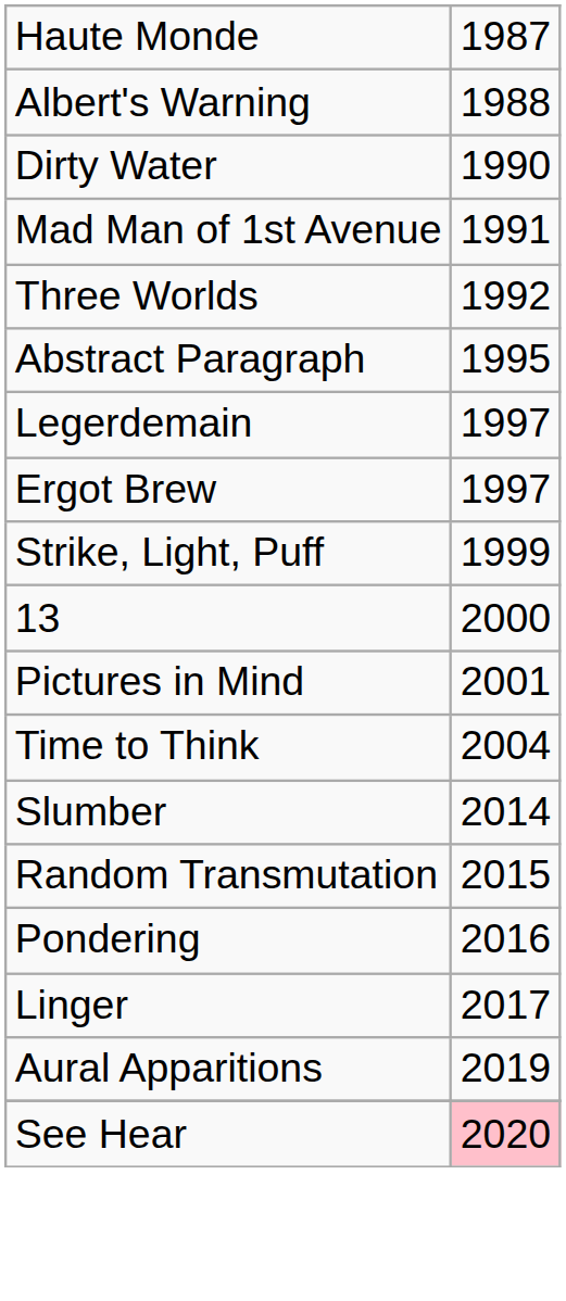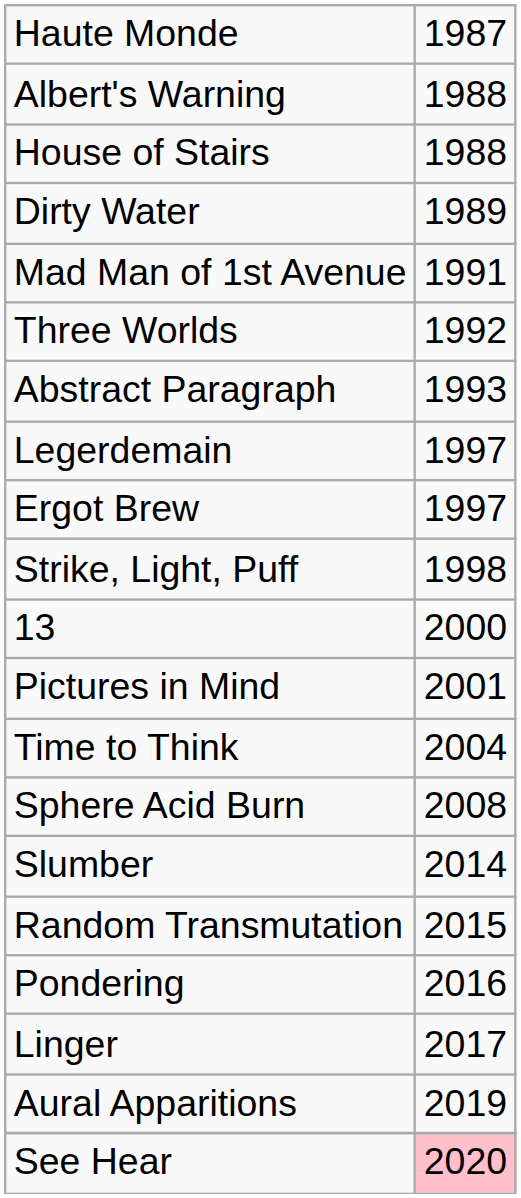 <table class="wikitable">
 <tr>
 <td>Haute Monde</td>
 <td>1987</td>
 </tr>
 <tr>
 <td>Albert's Warning</td>
 <td>1988</td>
 </tr>
 <tr>
+<td>House of Stairs</td>
+<td>1988</td>
+</tr>
+<tr>
 <td>Dirty Water</td>
-<td>1990</td>
+<td>1989</td>
 </tr>
 <tr>
 <td>Mad Man of 1st Avenue</td>
 <td>1991</td>
 </tr>
 <tr>
 <td>Three Worlds</td>
 <td>1992</td>
 </tr>
 <tr>
 <td>Abstract Paragraph</td>
-<td>1995</td>
+<td>1993</td>
 </tr>
 <tr>
 <td>Legerdemain</td>
 <td>1997</td>
 </tr>
 <tr>
 <td>Ergot Brew</td>
 <td>1997</td>
 </tr>
 <tr>
 <td>Strike, Light, Puff</td>
-<td>1999</td>
+<td>1998</td>
 </tr>
 <tr>
 <td>13</td>
 <td>2000</td>
 </tr>
 <tr>
 <td>Pictures in Mind</td>
 <td>2001</td>
 </tr>
 <tr>
 <td>Time to Think</td>
 <td>2004</td>
+</tr>
+<tr>
+<td>Sphere Acid Burn</td>
+<td>2008</td>
 </tr>
 <tr>
 <td>Slumber</td>
 <td>2014</td>
 </tr>
 <tr>
 <td>Random Transmutation</td>
 <td>2015</td>
 </tr>
 <tr>
 <td>Pondering</td>
 <td>2016</td>
 </tr>
 <tr>
 <td>Linger</td>
 <td>2017</td>
 </tr>
 <tr>
 <td>Aural Apparitions</td>
 <td>2019</td>
 </tr>
 <tr>
 </tr>
 <tr>
 <td>See Hear</td>
 <td style="background: pink;">2020</td>
 </tr>
 </table>
